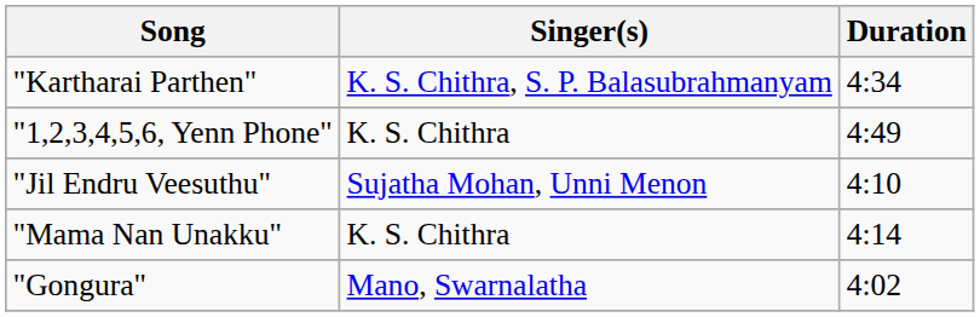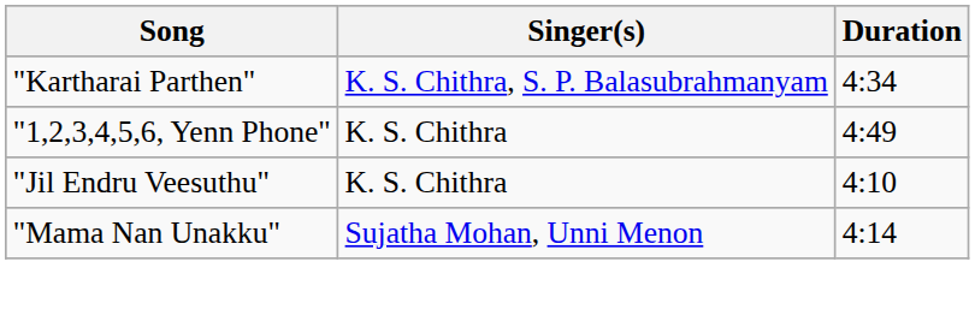 <table class="wikitable" style="font-size:95%;">
 <tr>
 <th>Song</th>
 <th>Singer(s)</th>
 <th>Duration</th>
 </tr>
 <tr>
 <td>"Kartharai Parthen"</td>
 <td><a href='#'>K. S. Chithra</a>, <a href='#'>S. P. Balasubrahmanyam</a></td>
 <td>4:34</td>
 </tr>
 <tr>
 <td>"1,2,3,4,5,6, Yenn Phone"</td>
 <td>K. S. Chithra</td>
 <td>4:49</td>
 </tr>
 <tr>
 <td>"Jil Endru Veesuthu"</td>
-<td><a href='#'>Sujatha Mohan</a>, <a href='#'>Unni Menon</a></td>
+<td>K. S. Chithra</td>
 <td>4:10</td>
 </tr>
 <tr>
 <td>"Mama Nan Unakku"</td>
-<td>K. S. Chithra</td>
+<td><a href='#'>Sujatha Mohan</a>, <a href='#'>Unni Menon</a></td>
 <td>4:14</td>
 </tr>
-<tr>
-<td>"Gongura"</td>
-<td><a href='#'>Mano</a>, <a href='#'>Swarnalatha</a></td>
-<td>4:02</td>
-</tr>
 </table>
